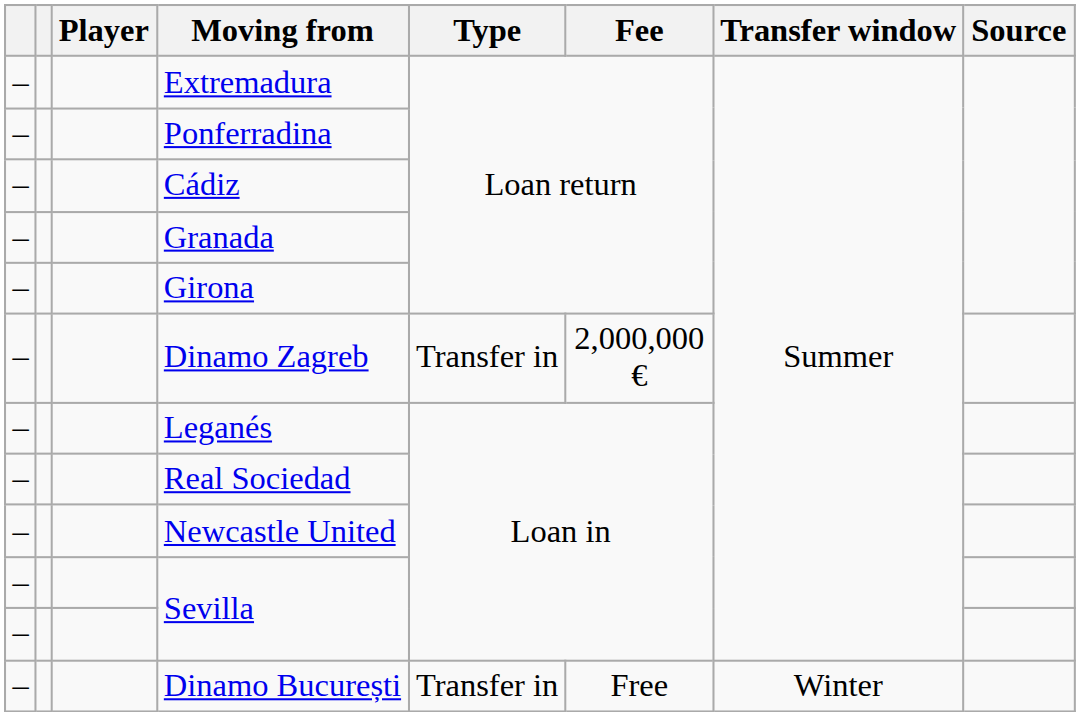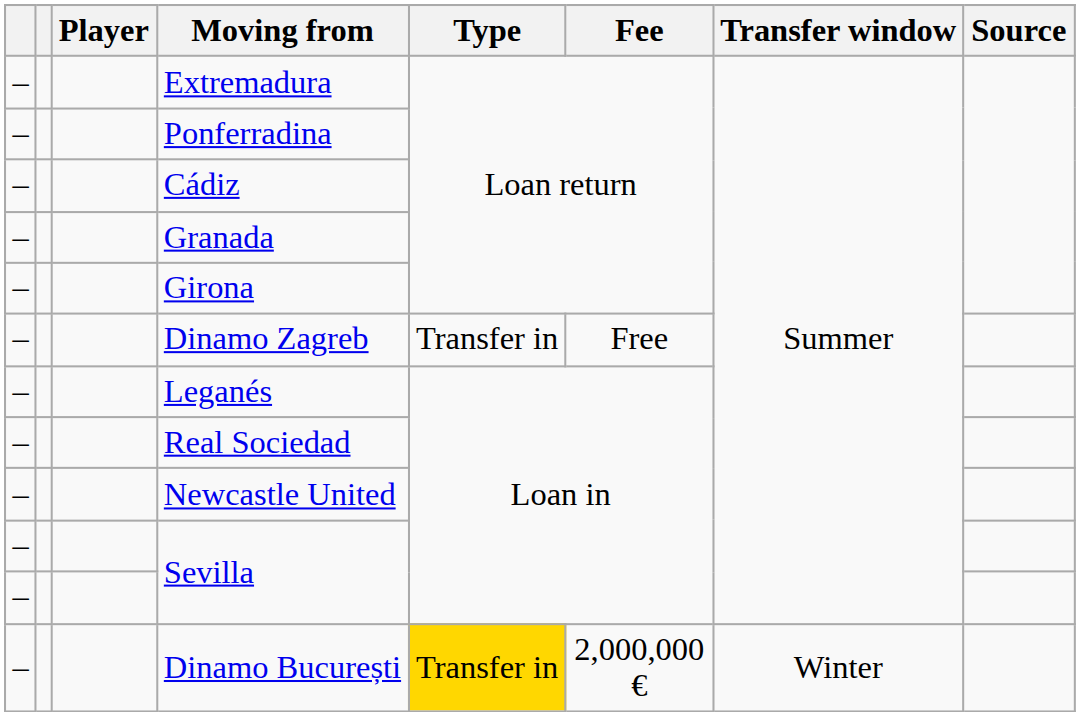 <table class="wikitable plainrowheaders sortable">
 <tr>
 <th></th>
 <th></th>
 <th scope=col>Player</th>
 <th>Moving from</th>
 <th>Type</th>
 <th !scope=col; style="width: 65px;">Fee</th>
 <th scope=col>Transfer window</th>
 <th scope=col>Source</th>
 </tr>
 <tr>
 <td align=center>–</td>
 <td align=center></td>
 <td></td>
 <td><a href='#'>Extremadura</a></td>
 <td align=center rowspan=5 colspan=2>Loan return</td>
 <td align=center rowspan=11>Summer</td>
 <td rowspan=5></td>
 </tr>
 <tr>
 <td align=center>–</td>
 <td align=center></td>
 <td></td>
 <td><a href='#'>Ponferradina</a></td>
 </tr>
 <tr>
 <td align=center>–</td>
 <td align=center></td>
 <td></td>
 <td><a href='#'>Cádiz</a></td>
 </tr>
 <tr>
 <td align=center>–</td>
 <td align=center></td>
 <td></td>
 <td><a href='#'>Granada</a></td>
 </tr>
 <tr>
 <td align=center>–</td>
 <td align=center></td>
 <td></td>
 <td><a href='#'>Girona</a></td>
 </tr>
 <tr>
 <td align=center>–</td>
 <td align=center></td>
 <td></td>
 <td> <a href='#'>Dinamo Zagreb</a></td>
 <td align=center>Transfer in</td>
-<td align=center>2,000,000 €</td>
+<td align=center>Free</td>
 <td></td>
 </tr>
 <tr>
 <td align=center>–</td>
 <td align=center></td>
 <td></td>
 <td><a href='#'>Leganés</a></td>
 <td align=center rowspan=5 colspan=2>Loan in</td>
 <td></td>
 </tr>
 <tr>
 <td align=center>–</td>
 <td align=center></td>
 <td></td>
 <td><a href='#'>Real Sociedad</a></td>
 <td></td>
 </tr>
 <tr>
 <td align=center>–</td>
 <td align=center></td>
 <td></td>
 <td> <a href='#'>Newcastle United</a></td>
 <td></td>
 </tr>
 <tr>
 <td align=center>–</td>
 <td align=center></td>
 <td></td>
 <td rowspan=2><a href='#'>Sevilla</a></td>
 <td></td>
 </tr>
 <tr>
 <td align=center>–</td>
 <td align=center></td>
 <td></td>
 <td></td>
 </tr>
 <tr>
 <td align=center>–</td>
 <td align=center></td>
 <td></td>
 <td> <a href='#'>Dinamo București</a></td>
-<td align=center>Transfer in</td>
-<td align=center>Free</td>
+<td align=center style="background: gold;">Transfer in</td>
+<td align=center>2,000,000 €</td>
 <td align=center>Winter</td>
 <td></td>
 </tr>
 </table>
